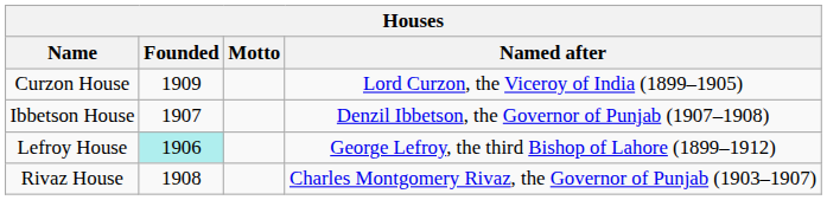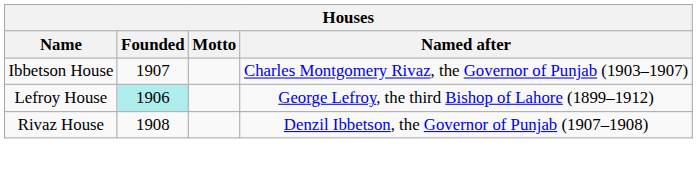 <table class="wikitable" width="auto" style="text-align: center">
 <tr>
 <th colspan="4">Houses</th>
 </tr>
 <tr>
 <th>Name</th>
 <th>Founded</th>
 <th>Motto</th>
 <th>Named after</th>
 </tr>
 <tr>
-<td>Curzon House</td>
-<td>1909</td>
-<td></td>
-<td><a href='#'>Lord Curzon</a>, the <a href='#'>Viceroy of India</a> (1899–1905)</td>
-</tr>
-<tr>
 <td>Ibbetson House</td>
 <td>1907</td>
 <td></td>
-<td><a href='#'>Denzil Ibbetson</a>, the <a href='#'>Governor of Punjab</a> (1907–1908)</td>
+<td><a href='#'>Charles Montgomery Rivaz</a>, the <a href='#'>Governor of Punjab</a> (1903–1907)</td>
 </tr>
 <tr>
 <td>Lefroy House</td>
 <td style="background: paleturquoise;">1906</td>
 <td></td>
 <td><a href='#'>George Lefroy</a>, the third <a href='#'>Bishop of Lahore</a> (1899–1912)</td>
 </tr>
 <tr>
 <td>Rivaz House</td>
 <td>1908</td>
 <td></td>
-<td><a href='#'>Charles Montgomery Rivaz</a>, the <a href='#'>Governor of Punjab</a> (1903–1907)</td>
+<td><a href='#'>Denzil Ibbetson</a>, the <a href='#'>Governor of Punjab</a> (1907–1908)</td>
 </tr>
 </table>
